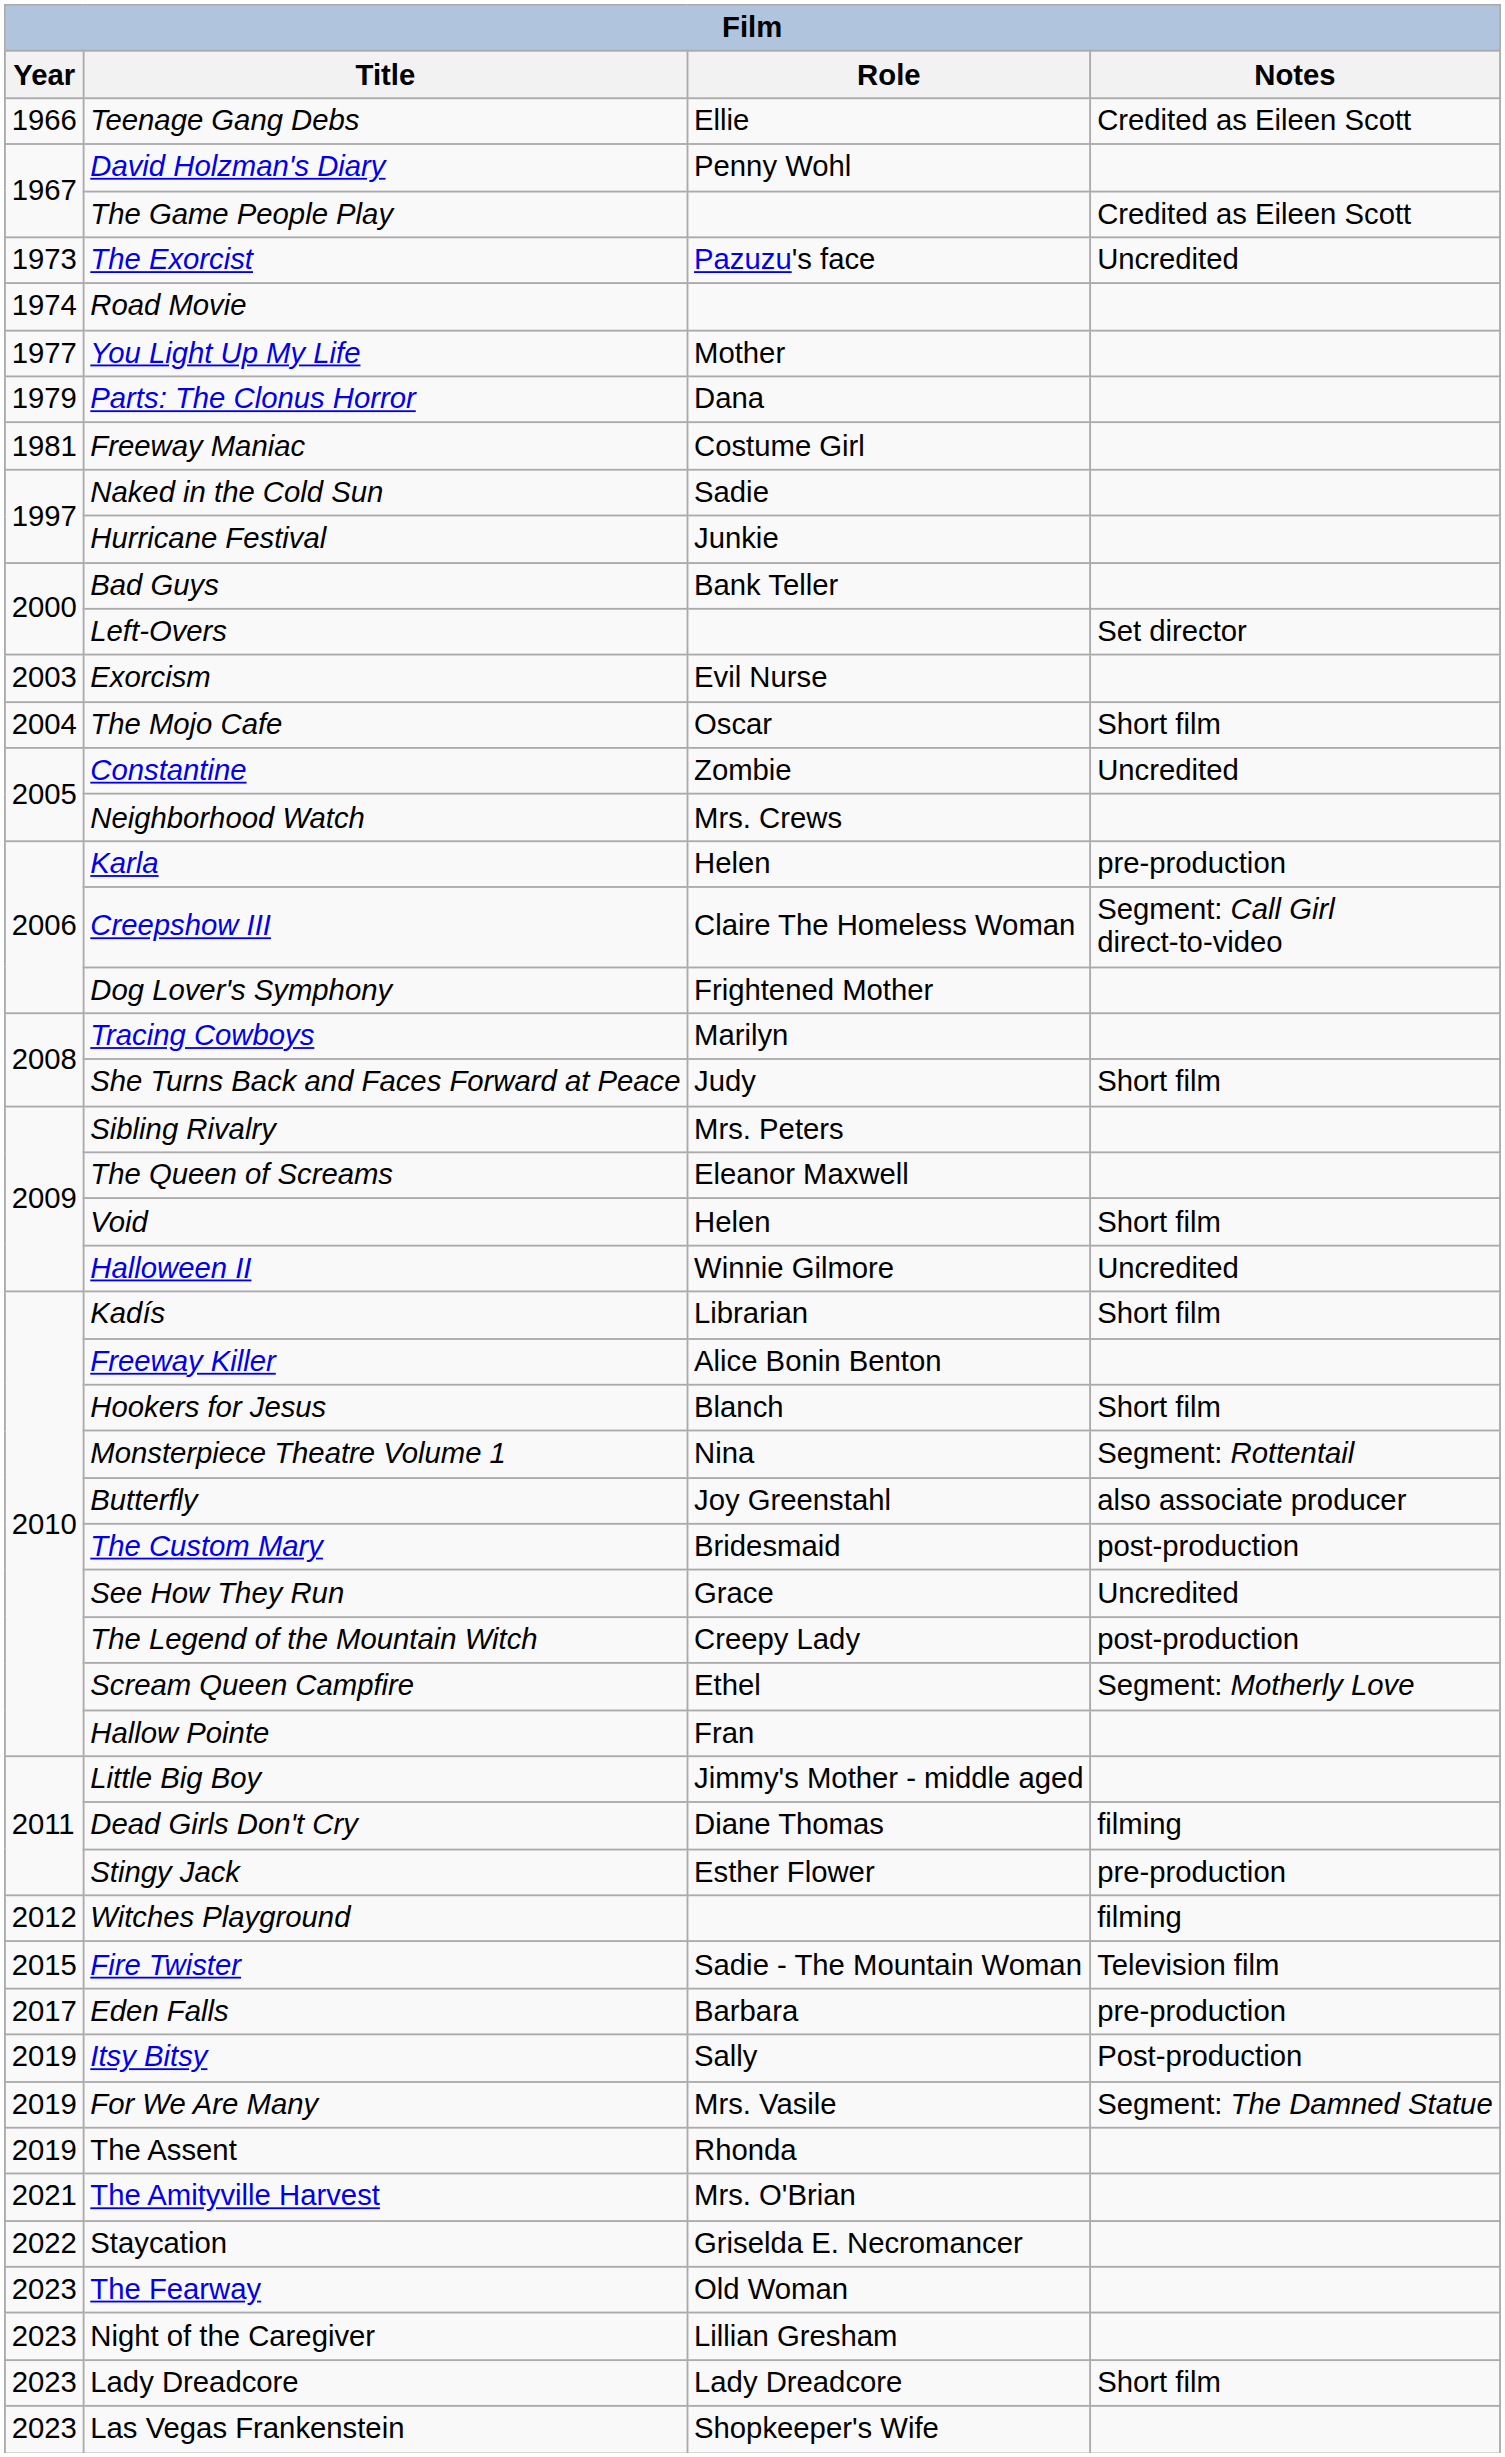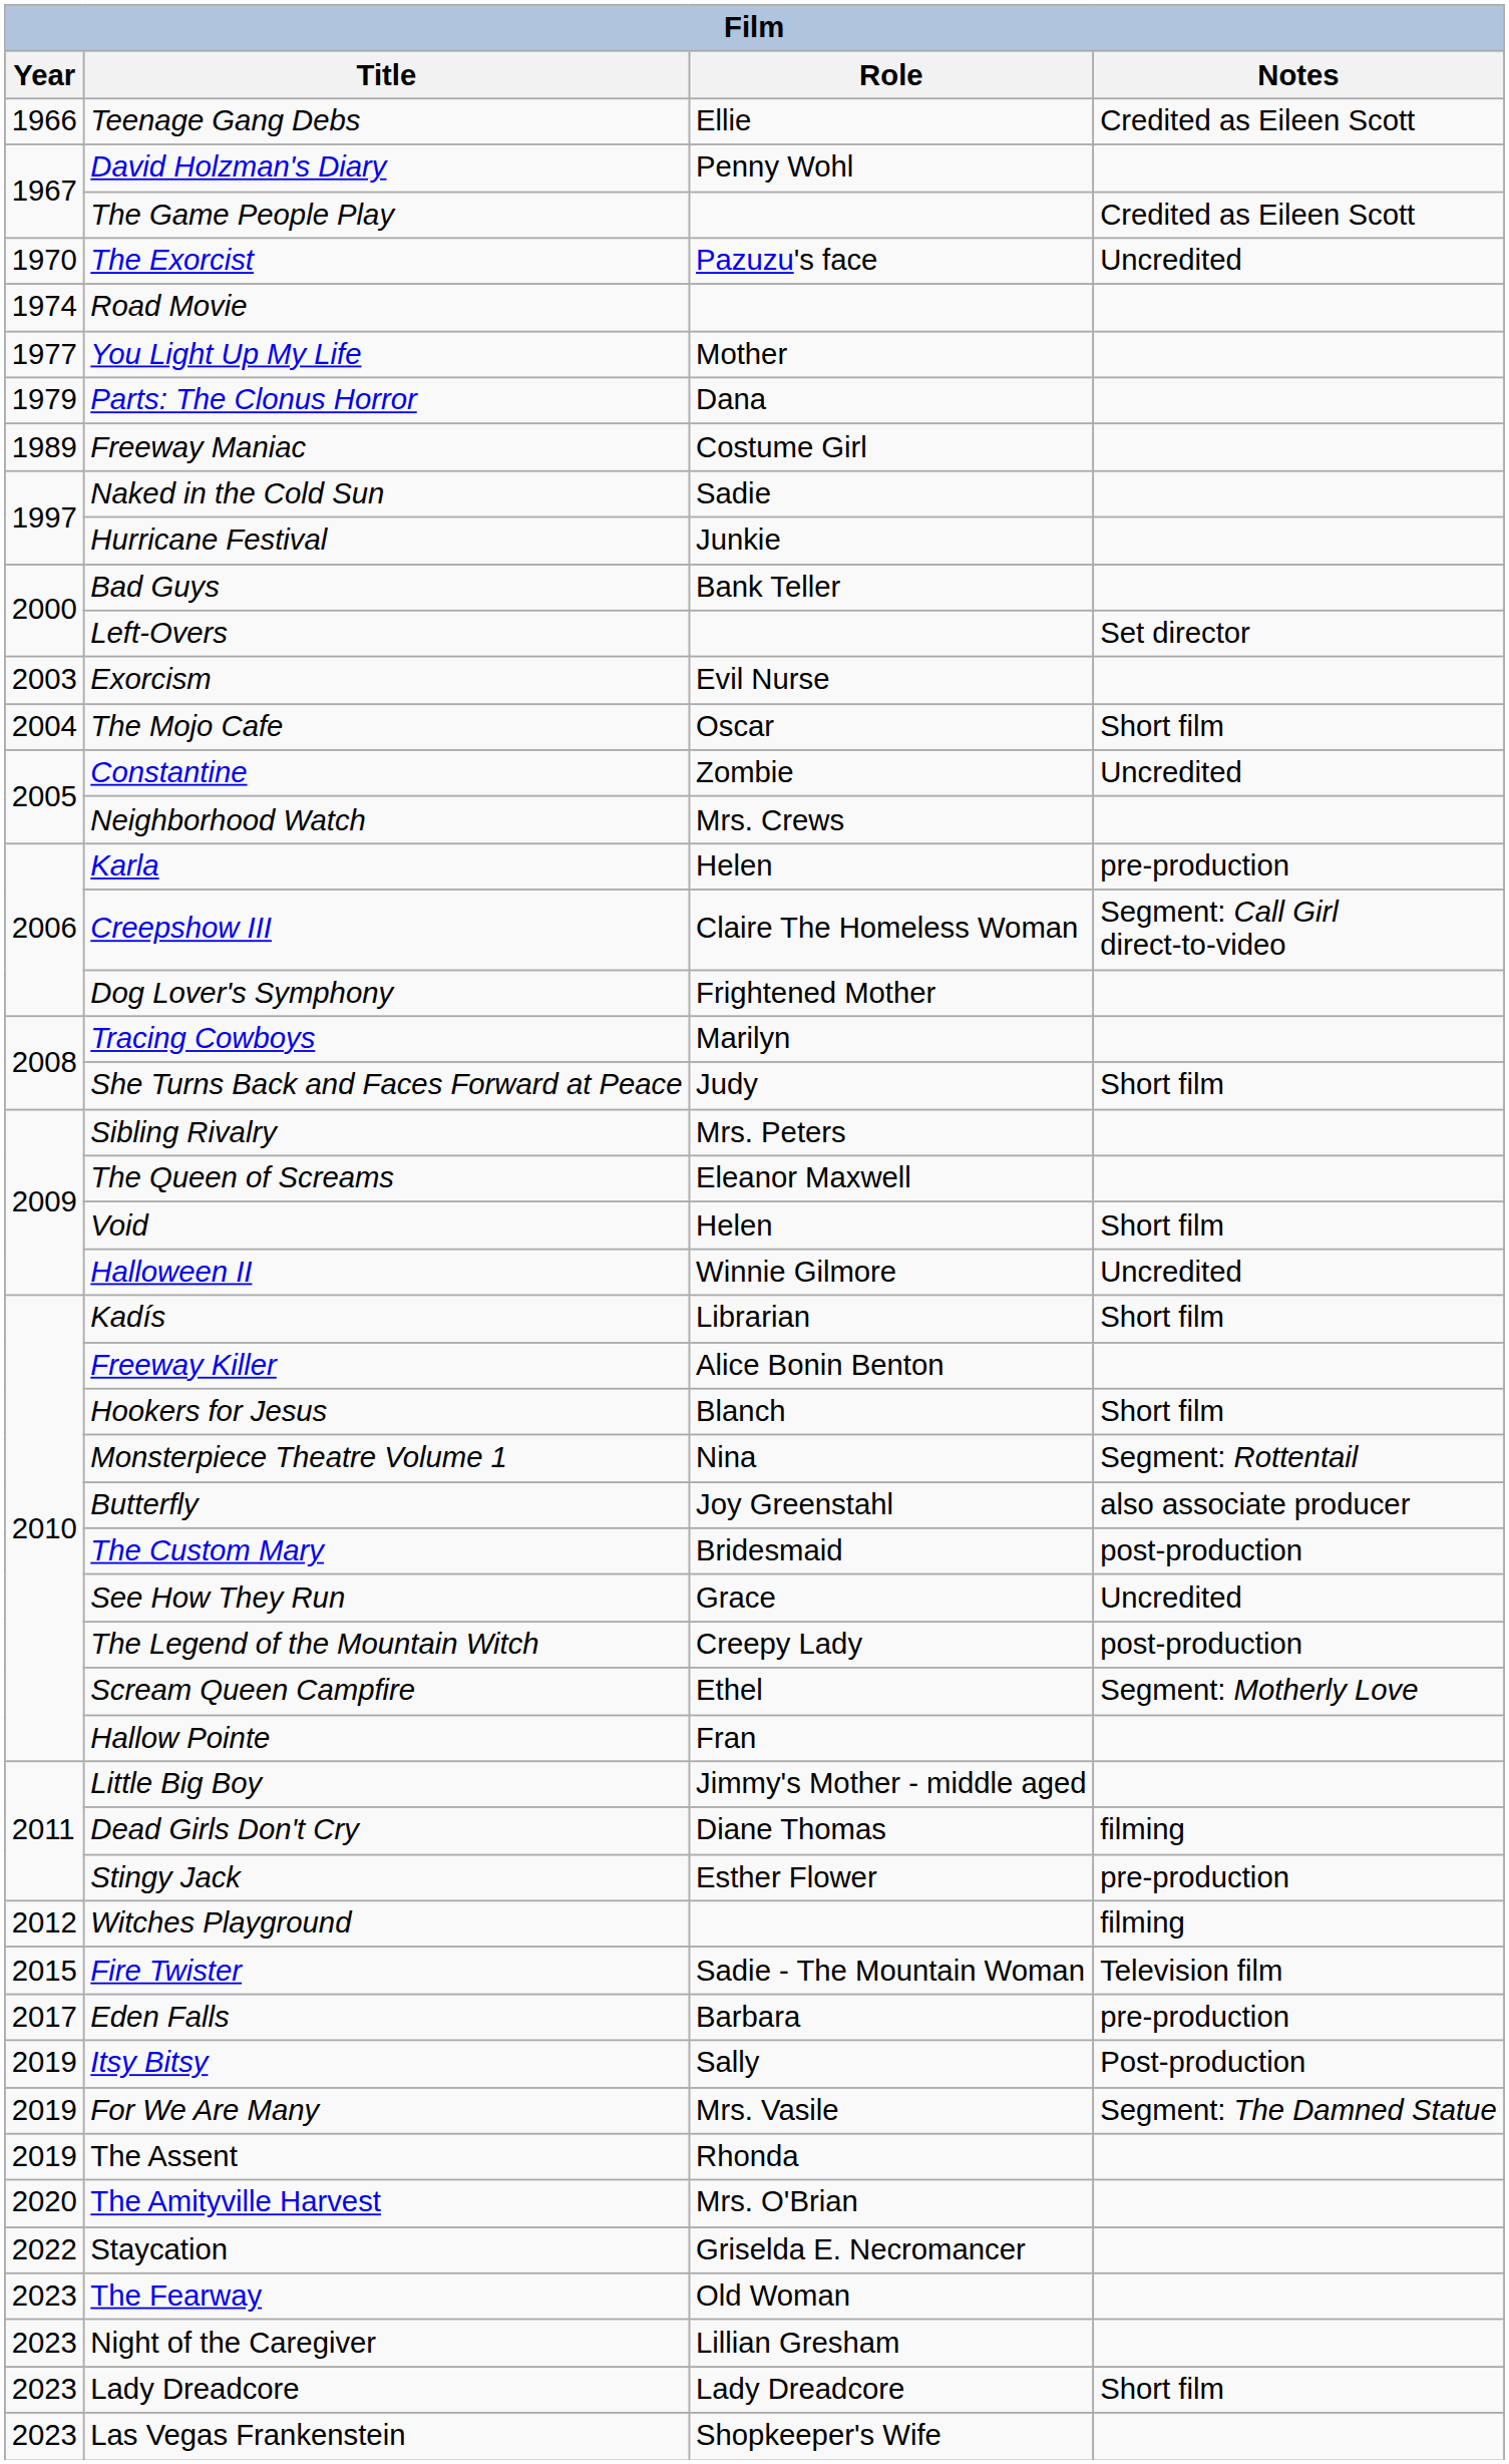 <table class="wikitable">
 <tr>
 <th colspan="4" style="background: LightSteelBlue;">Film</th>
 </tr>
 <tr>
 <th>Year</th>
 <th>Title</th>
 <th>Role</th>
 <th>Notes</th>
 </tr>
 <tr>
 <td>1966</td>
 <td><em>Teenage Gang Debs</em></td>
 <td>Ellie</td>
 <td>Credited as Eileen Scott</td>
 </tr>
 <tr>
 <td rowspan="2">1967</td>
 <td><em><a href='#'>David Holzman's Diary</a></em></td>
 <td>Penny Wohl</td>
 <td></td>
 </tr>
 <tr>
 <td><em>The Game People Play</em></td>
 <td></td>
 <td>Credited as Eileen Scott</td>
 </tr>
 <tr>
-<td>1973</td>
+<td>1970</td>
 <td><em><a href='#'>The Exorcist</a></em></td>
 <td><a href='#'>Pazuzu</a>'s face</td>
 <td>Uncredited</td>
 </tr>
 <tr>
 <td>1974</td>
 <td><em>Road Movie</em></td>
 <td></td>
 <td></td>
 </tr>
 <tr>
 <td>1977</td>
 <td><em><a href='#'>You Light Up My Life</a></em></td>
 <td>Mother</td>
 <td></td>
 </tr>
 <tr>
 <td>1979</td>
 <td><em><a href='#'>Parts: The Clonus Horror</a></em></td>
 <td>Dana</td>
 <td></td>
 </tr>
 <tr>
-<td>1981</td>
+<td>1989</td>
 <td><em>Freeway Maniac</em></td>
 <td>Costume Girl</td>
 <td></td>
 </tr>
 <tr>
 <td rowspan="2">1997</td>
 <td><em>Naked in the Cold Sun</em></td>
 <td>Sadie</td>
 <td></td>
 </tr>
 <tr>
 <td><em>Hurricane Festival</em></td>
 <td>Junkie</td>
 <td></td>
 </tr>
 <tr>
 <td rowspan="2">2000</td>
 <td><em>Bad Guys</em></td>
 <td>Bank Teller</td>
 <td></td>
 </tr>
 <tr>
 <td><em>Left-Overs</em></td>
 <td></td>
 <td>Set director</td>
 </tr>
 <tr>
 <td>2003</td>
 <td><em>Exorcism</em></td>
 <td>Evil Nurse</td>
 <td></td>
 </tr>
 <tr>
 <td>2004</td>
 <td><em>The Mojo Cafe</em></td>
 <td>Oscar</td>
 <td>Short film</td>
 </tr>
 <tr>
 <td rowspan="2">2005</td>
 <td><em><a href='#'>Constantine</a></em></td>
 <td>Zombie</td>
 <td>Uncredited</td>
 </tr>
 <tr>
 <td><em>Neighborhood Watch</em></td>
 <td>Mrs. Crews</td>
 <td></td>
 </tr>
 <tr>
 <td rowspan="3">2006</td>
 <td><em><a href='#'>Karla</a></em></td>
 <td>Helen</td>
 <td>pre-production</td>
 </tr>
 <tr>
 <td><em><a href='#'>Creepshow III</a></em></td>
 <td>Claire The Homeless Woman</td>
 <td>Segment: <em>Call Girl</em><br>direct-to-video</td>
 </tr>
 <tr>
 <td><em>Dog Lover's Symphony</em></td>
 <td>Frightened Mother</td>
 <td></td>
 </tr>
 <tr>
 <td rowspan="2">2008</td>
 <td><em><a href='#'>Tracing Cowboys</a></em></td>
 <td>Marilyn</td>
 <td></td>
 </tr>
 <tr>
 <td><em>She Turns Back and Faces Forward at Peace</em></td>
 <td>Judy</td>
 <td>Short film</td>
 </tr>
 <tr>
 <td rowspan="4">2009</td>
 <td><em>Sibling Rivalry</em></td>
 <td>Mrs. Peters</td>
 <td></td>
 </tr>
 <tr>
 <td><em>The Queen of Screams</em></td>
 <td>Eleanor Maxwell</td>
 <td></td>
 </tr>
 <tr>
 <td><em>Void</em></td>
 <td>Helen</td>
 <td>Short film</td>
 </tr>
 <tr>
 <td><em><a href='#'>Halloween II</a></em></td>
 <td>Winnie Gilmore</td>
 <td>Uncredited</td>
 </tr>
 <tr>
 <td rowspan="10">2010</td>
 <td><em>Kadís</em></td>
 <td>Librarian</td>
 <td>Short film</td>
 </tr>
 <tr>
 <td><em><a href='#'>Freeway Killer</a></em></td>
 <td>Alice Bonin Benton</td>
 <td></td>
 </tr>
 <tr>
 <td><em>Hookers for Jesus</em></td>
 <td>Blanch</td>
 <td>Short film</td>
 </tr>
 <tr>
 <td><em>Monsterpiece Theatre Volume 1</em></td>
 <td>Nina</td>
 <td>Segment: <em>Rottentail</em></td>
 </tr>
 <tr>
 <td><em>Butterfly</em></td>
 <td>Joy Greenstahl</td>
 <td>also associate producer</td>
 </tr>
 <tr>
 <td><em><a href='#'>The Custom Mary</a></em></td>
 <td>Bridesmaid</td>
 <td>post-production</td>
 </tr>
 <tr>
 <td><em>See How They Run</em></td>
 <td>Grace</td>
 <td>Uncredited</td>
 </tr>
 <tr>
 <td><em>The Legend of the Mountain Witch</em></td>
 <td>Creepy Lady</td>
 <td>post-production</td>
 </tr>
 <tr>
 <td><em>Scream Queen Campfire</em></td>
 <td>Ethel</td>
 <td>Segment: <em>Motherly Love</em></td>
 </tr>
 <tr>
 <td><em>Hallow Pointe</em></td>
 <td>Fran</td>
 <td></td>
 </tr>
 <tr>
 <td rowspan="3">2011</td>
 <td><em>Little Big Boy</em></td>
 <td>Jimmy's Mother - middle aged</td>
 <td></td>
 </tr>
 <tr>
 <td><em>Dead Girls Don't Cry</em></td>
 <td>Diane Thomas</td>
 <td>filming</td>
 </tr>
 <tr>
 <td><em>Stingy Jack</em></td>
 <td>Esther Flower</td>
 <td>pre-production</td>
 </tr>
 <tr>
 <td>2012</td>
 <td><em>Witches Playground</em></td>
 <td></td>
 <td>filming</td>
 </tr>
 <tr>
 <td>2015</td>
 <td><em><a href='#'>Fire Twister</a></em></td>
 <td>Sadie - The Mountain Woman</td>
 <td>Television film</td>
 </tr>
 <tr>
 <td>2017</td>
 <td><em>Eden Falls</em></td>
 <td>Barbara</td>
 <td>pre-production</td>
 </tr>
 <tr>
 <td>2019</td>
 <td><em><a href='#'>Itsy Bitsy</a></em></td>
 <td>Sally</td>
 <td>Post-production</td>
 </tr>
 <tr>
 <td>2019</td>
 <td><em>For We Are Many</em></td>
 <td>Mrs. Vasile</td>
 <td>Segment: <em>The Damned Statue</em></td>
 </tr>
 <tr>
 <td>2019</td>
 <td>The Assent<em></td>
 <td>Rhonda</td>
 <td></td>
 </tr>
 <tr>
-<td>2021</td>
+<td>2020</td>
 <td></em><a href='#'>The Amityville Harvest</a><em></td>
 <td>Mrs. O'Brian</td>
 <td></td>
 </tr>
 <tr>
 <td>2022</td>
 <td></em>Staycation<em></td>
 <td>Griselda E. Necromancer</td>
 <td></td>
 </tr>
 <tr>
 <td>2023</td>
 <td></em><a href='#'>The Fearway</a><em></td>
 <td>Old Woman</td>
 <td></td>
 </tr>
 <tr>
 <td>2023</td>
 <td></em>Night of the Caregiver<em></td>
 <td>Lillian Gresham</td>
 <td></td>
 </tr>
 <tr>
 <td>2023</td>
 <td></em>Lady Dreadcore<em></td>
 <td>Lady Dreadcore</td>
 <td>Short film</td>
 </tr>
 <tr>
 <td>2023</td>
 <td></em>Las Vegas Frankenstein<em></td>
 <td>Shopkeeper's Wife</td>
 <td></td>
 </tr>
 </table>
